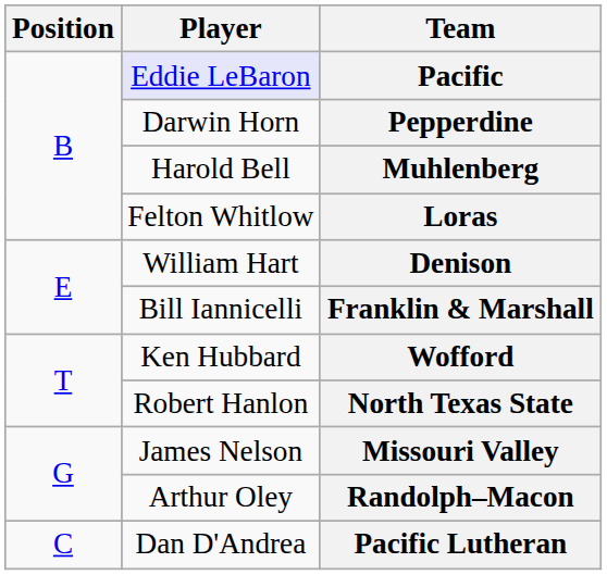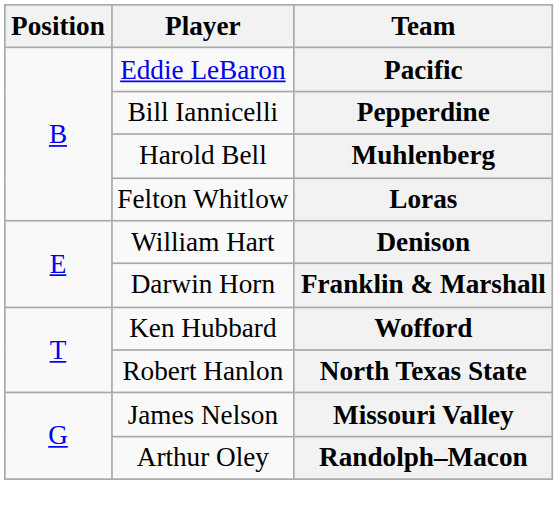 <table class="wikitable">
 <tr>
 <th>Position</th>
 <th>Player</th>
 <th>Team</th>
 </tr>
 <tr style="text-align:center;">
 <td rowspan="4"><a href='#'>B</a></td>
-<td style="background: lavender;"><a href='#'>Eddie LeBaron</a></td>
+<td><a href='#'>Eddie LeBaron</a></td>
 <th Style = >Pacific</th>
 </tr>
 <tr style="text-align:center;">
-<td>Darwin Horn</td>
+<td>Bill Iannicelli</td>
 <th Style = >Pepperdine</th>
 </tr>
 <tr style="text-align:center;">
 <td>Harold Bell</td>
 <th Style = >Muhlenberg</th>
 </tr>
 <tr style="text-align:center;">
 <td>Felton Whitlow</td>
 <th Style = >Loras</th>
 </tr>
 <tr style="text-align:center;">
 <td rowspan="2"><a href='#'>E</a></td>
 <td>William Hart</td>
 <th Style = >Denison</th>
 </tr>
 <tr style="text-align:center;">
-<td>Bill Iannicelli</td>
+<td>Darwin Horn</td>
 <th Style = >Franklin & Marshall</th>
 </tr>
 <tr style="text-align:center;">
 <td rowspan="2"><a href='#'>T</a></td>
 <td>Ken Hubbard</td>
 <th Style = >Wofford</th>
 </tr>
 <tr style="text-align:center;">
 <td>Robert Hanlon</td>
 <th Style = >North Texas State</th>
 </tr>
 <tr style="text-align:center;">
 <td rowspan="2"><a href='#'>G</a></td>
 <td>James Nelson</td>
 <th Style = >Missouri Valley</th>
 </tr>
 <tr style="text-align:center;">
 <td>Arthur Oley</td>
 <th Style = >Randolph–Macon</th>
 </tr>
-<tr style="text-align:center;">
-<td><a href='#'>C</a></td>
-<td>Dan D'Andrea</td>
-<th Style = >Pacific Lutheran</th>
-</tr>
 </table>
